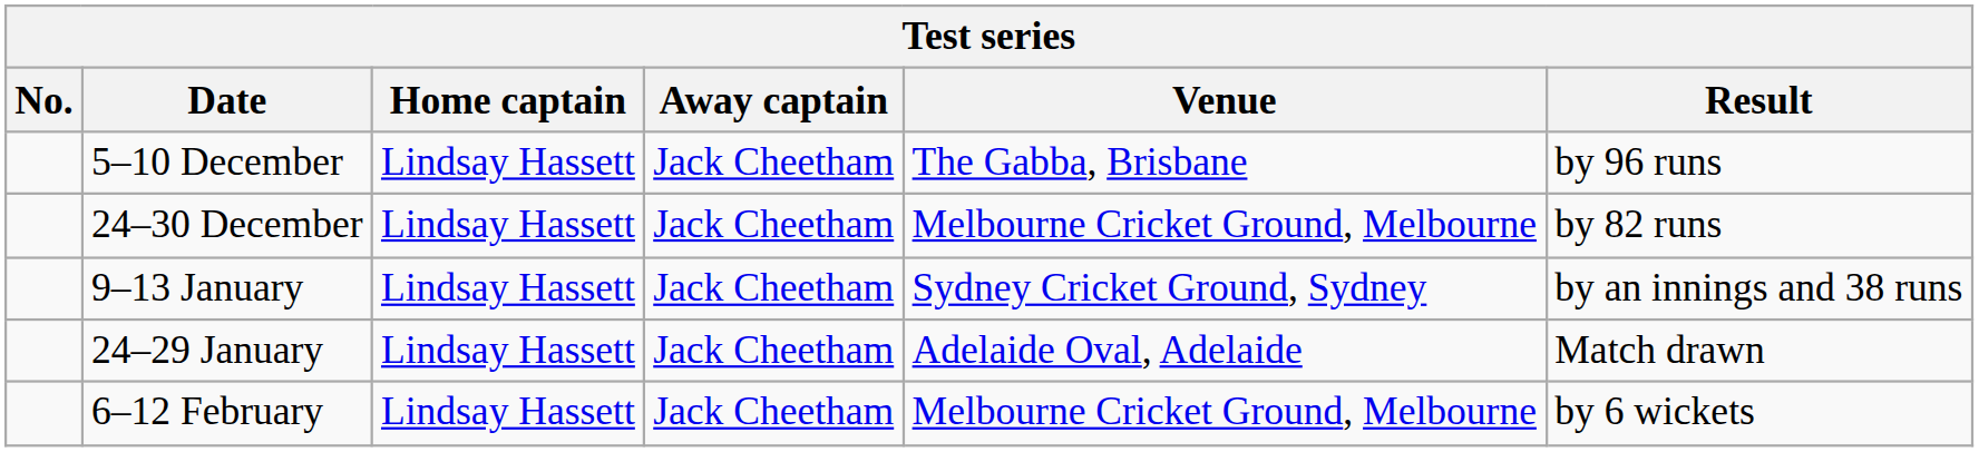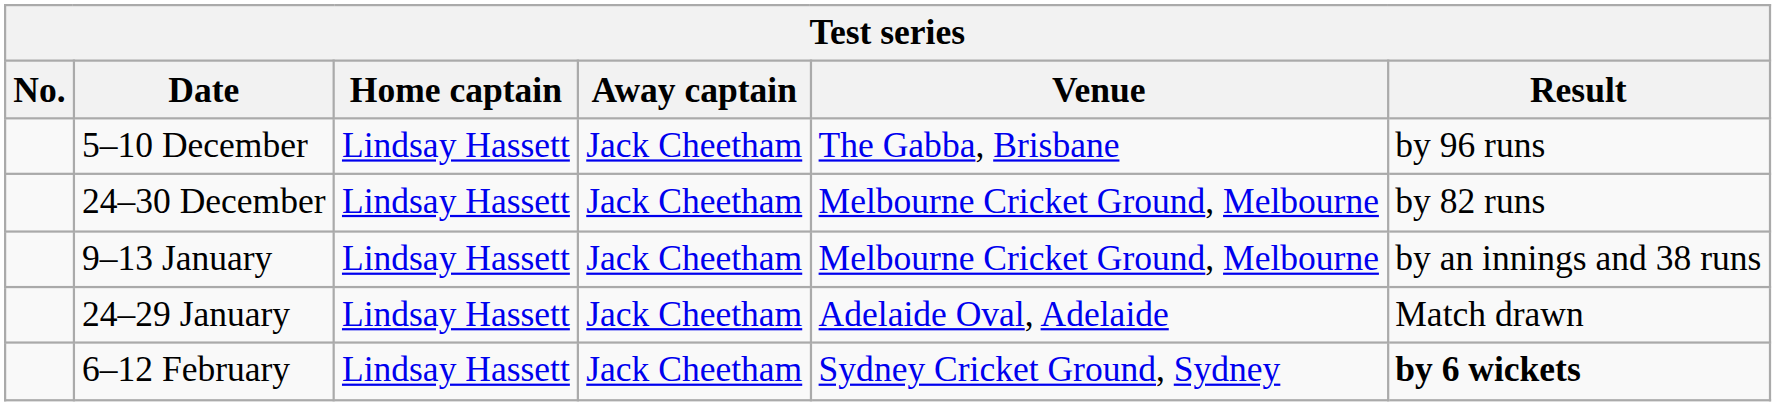 <table class="wikitable">
 <tr>
 <th colspan="9">Test series</th>
 </tr>
 <tr>
 <th>No.</th>
 <th>Date</th>
 <th>Home captain</th>
 <th>Away captain</th>
 <th>Venue</th>
 <th>Result</th>
 </tr>
 <tr>
 <td></td>
 <td>5–10 December</td>
 <td><a href='#'>Lindsay Hassett</a></td>
 <td><a href='#'>Jack Cheetham</a></td>
 <td><a href='#'>The Gabba</a>, <a href='#'>Brisbane</a></td>
 <td> by 96 runs</td>
 </tr>
 <tr>
 <td></td>
 <td>24–30 December</td>
 <td><a href='#'>Lindsay Hassett</a></td>
 <td><a href='#'>Jack Cheetham</a></td>
 <td><a href='#'>Melbourne Cricket Ground</a>, <a href='#'>Melbourne</a></td>
 <td> by 82 runs</td>
 </tr>
 <tr>
 <td></td>
 <td>9–13 January</td>
 <td><a href='#'>Lindsay Hassett</a></td>
 <td><a href='#'>Jack Cheetham</a></td>
-<td><a href='#'>Sydney Cricket Ground</a>, <a href='#'>Sydney</a></td>
+<td><a href='#'>Melbourne Cricket Ground</a>, <a href='#'>Melbourne</a></td>
 <td> by an innings and 38 runs</td>
 </tr>
 <tr>
 <td></td>
 <td>24–29 January</td>
 <td><a href='#'>Lindsay Hassett</a></td>
 <td><a href='#'>Jack Cheetham</a></td>
 <td><a href='#'>Adelaide Oval</a>, <a href='#'>Adelaide</a></td>
 <td>Match drawn</td>
 </tr>
 <tr>
 <td></td>
 <td>6–12 February</td>
 <td><a href='#'>Lindsay Hassett</a></td>
 <td><a href='#'>Jack Cheetham</a></td>
-<td><a href='#'>Melbourne Cricket Ground</a>, <a href='#'>Melbourne</a></td>
-<td> by 6 wickets</td>
+<td><a href='#'>Sydney Cricket Ground</a>, <a href='#'>Sydney</a></td>
+<td><strong> by 6 wickets</strong></td>
 </tr>
 </table>
